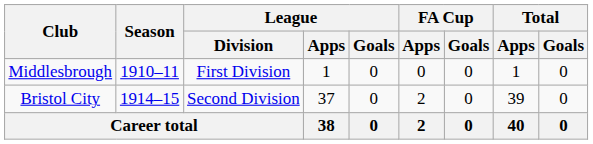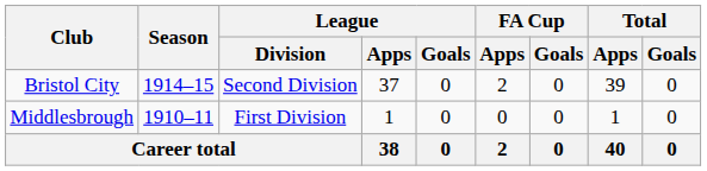 <table class="wikitable" style="text-align:center">
 <tr>
 <th rowspan="2">Club</th>
 <th rowspan="2">Season</th>
 <th colspan="3">League</th>
 <th colspan="2">FA Cup</th>
 <th colspan="2">Total</th>
 </tr>
 <tr>
 <th>Division</th>
 <th>Apps</th>
 <th>Goals</th>
 <th>Apps</th>
 <th>Goals</th>
 <th>Apps</th>
 <th>Goals</th>
 </tr>
 <tr>
+<td><a href='#'>Bristol City</a></td>
+<td><a href='#'>1914–15</a></td>
+<td><a href='#'>Second Division</a></td>
+<td>37</td>
+<td>0</td>
+<td>2</td>
+<td>0</td>
+<td>39</td>
+<td>0</td>
+</tr>
+<tr>
 <td><a href='#'>Middlesbrough</a></td>
 <td><a href='#'>1910–11</a></td>
 <td><a href='#'>First Division</a></td>
 <td>1</td>
 <td>0</td>
 <td>0</td>
 <td>0</td>
 <td>1</td>
-<td>0</td>
-</tr>
-<tr>
-<td><a href='#'>Bristol City</a></td>
-<td><a href='#'>1914–15</a></td>
-<td><a href='#'>Second Division</a></td>
-<td>37</td>
-<td>0</td>
-<td>2</td>
-<td>0</td>
-<td>39</td>
 <td>0</td>
 </tr>
 <tr>
 <th colspan="3">Career total</th>
 <th>38</th>
 <th>0</th>
 <th>2</th>
 <th>0</th>
 <th>40</th>
 <th>0</th>
 </tr>
 </table>
